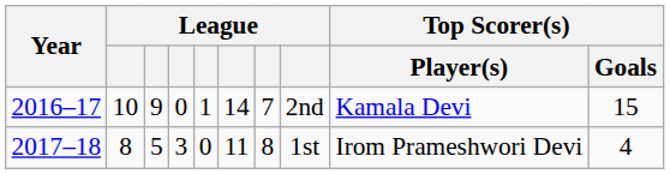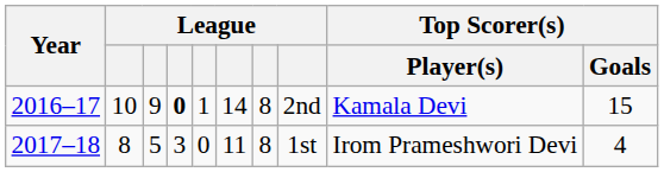 <table class="wikitable sortable" style="text-align: center">
 <tr>
 <th scope="col" rowspan="2">Year</th>
 <th colspan=7 class="unsortable">League</th>
 <th scope="col" colspan=2 class="unsortable">Top Scorer(s)</th>
 </tr>
 <tr>
 <th></th>
 <th></th>
 <th></th>
 <th></th>
 <th></th>
 <th></th>
 <th></th>
 <th class="unsortable">Player(s)</th>
 <th class="unsortable">Goals</th>
 </tr>
 <tr>
 <td><a href='#'>2016–17</a></td>
 <td>10</td>
 <td>9</td>
-<td>0</td>
+<td><strong>0</strong></td>
 <td>1</td>
 <td>14</td>
-<td>7</td>
+<td>8</td>
 <td>2nd</td>
 <td align=left> <a href='#'>Kamala Devi</a></td>
 <td>15</td>
 </tr>
 <tr>
 <td><a href='#'>2017–18</a></td>
 <td>8</td>
 <td>5</td>
 <td>3</td>
 <td>0</td>
 <td>11</td>
 <td>8</td>
 <td>1st</td>
 <td align=left> Irom Prameshwori Devi</td>
 <td>4</td>
 </tr>
 </table>
